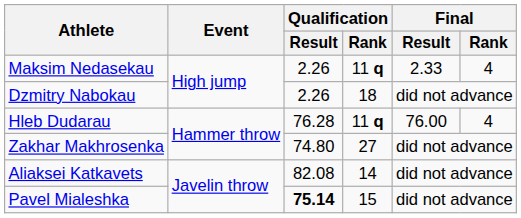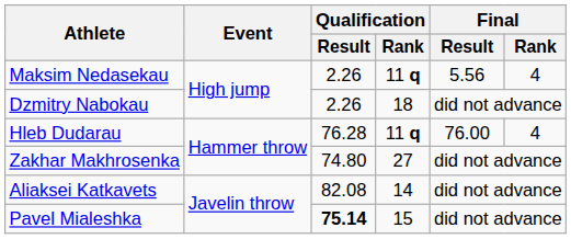 <table class=wikitable style=font-size:90%>
 <tr>
 <th rowspan=2>Athlete</th>
 <th rowspan=2>Event</th>
 <th colspan=2>Qualification</th>
 <th colspan=2>Final</th>
 </tr>
 <tr style=font-size:95%>
 <th>Result</th>
 <th>Rank</th>
 <th>Result</th>
 <th>Rank</th>
 </tr>
 <tr align=center>
 <td align=left><a href='#'>Maksim Nedasekau</a></td>
 <td align=left rowspan=2><a href='#'>High jump</a></td>
 <td>2.26</td>
 <td>11 <strong>q</strong></td>
-<td>2.33</td>
+<td>5.56</td>
 <td>4</td>
 </tr>
 <tr align=center>
 <td align=left><a href='#'>Dzmitry Nabokau</a></td>
 <td>2.26</td>
 <td>18</td>
 <td colspan=2>did not advance</td>
 </tr>
 <tr align=center>
 <td align=left><a href='#'>Hleb Dudarau</a></td>
 <td align=left rowspan=2><a href='#'>Hammer throw</a></td>
 <td>76.28</td>
 <td>11 <strong>q</strong></td>
 <td>76.00</td>
 <td>4</td>
 </tr>
 <tr align=center>
 <td align=left><a href='#'>Zakhar Makhrosenka</a></td>
 <td>74.80</td>
 <td>27</td>
 <td colspan=2>did not advance</td>
 </tr>
 <tr align=center>
 <td align=left><a href='#'>Aliaksei Katkavets</a></td>
 <td align=left rowspan=2><a href='#'>Javelin throw</a></td>
 <td>82.08</td>
 <td>14<em></td>
 <td colspan=2>did not advance</td>
 </tr>
 <tr align=center>
 <td align=left><a href='#'>Pavel Mialeshka</a></td>
 <td><strong>75.14</strong></td>
 <td>15</td>
 <td colspan=2>did not advance</td>
 </tr>
 </table>
